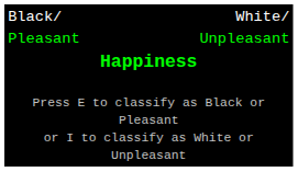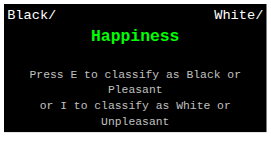 <table width="250" style="background:black;">
 <tr>
 <td align="left"  style="color:white;">Black/</td>
 <td align="right" style="color:white;">White/</td>
-</tr>
-<tr>
-<td align="left"  style="color:lime;">Pleasant</td>
-<td align="right" style="color:lime;">Unpleasant</td>
 </tr>
 <tr>
 <td align="center" style="color:lime;" colspan="2"><big><strong>Happiness</strong></big></td>
 </tr>
 <tr>
 <td align="center" style="color:silver;" colspan="2"><br><small>Press E to classify as Black or Pleasant<br>or I to classify as White or Unpleasant</small></td>
 </tr>
 </table>
